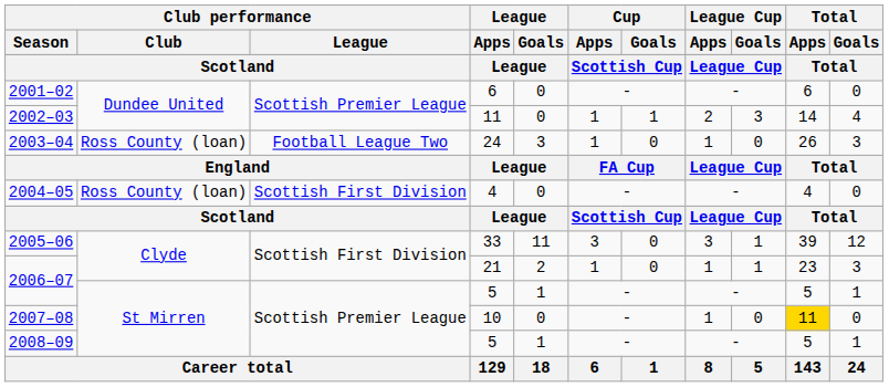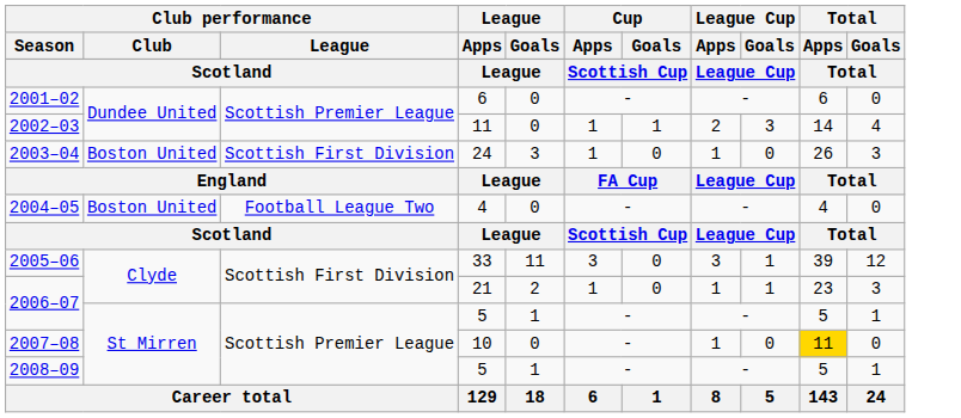 <table class="wikitable" style="text-align:center">
 <tr>
 <th colspan="3">Club performance</th>
 <th colspan="2">League</th>
 <th colspan="2">Cup</th>
 <th colspan="2">League Cup</th>
 <th colspan="2">Total</th>
 </tr>
 <tr>
 <th>Season</th>
 <th>Club</th>
 <th>League</th>
 <th>Apps</th>
 <th>Goals</th>
 <th>Apps</th>
 <th>Goals</th>
 <th>Apps</th>
 <th>Goals</th>
 <th>Apps</th>
 <th>Goals</th>
 </tr>
 <tr>
 </tr>
 <tr>
 <th colspan="3">Scotland</th>
 <th colspan="2">League</th>
 <th colspan="2"><a href='#'>Scottish Cup</a></th>
 <th colspan="2"><a href='#'>League Cup</a></th>
 <th colspan="2">Total</th>
 </tr>
 <tr>
 <td><a href='#'>2001–02</a></td>
 <td rowspan="2"><a href='#'>Dundee United</a></td>
 <td rowspan="2"><a href='#'>Scottish Premier League</a></td>
 <td>6</td>
 <td>0</td>
 <td colspan="2">-</td>
 <td colspan="2">-</td>
 <td>6</td>
 <td>0</td>
 </tr>
 <tr>
 <td><a href='#'>2002–03</a></td>
 <td>11</td>
 <td>0</td>
 <td>1</td>
 <td>1</td>
 <td>2</td>
 <td>3</td>
 <td>14</td>
 <td>4</td>
 </tr>
 <tr>
 <td><a href='#'>2003–04</a></td>
-<td><a href='#'>Ross County</a> (loan)</td>
-<td><a href='#'>Football League Two</a></td>
+<td><a href='#'>Boston United</a></td>
+<td><a href='#'>Scottish First Division</a></td>
 <td>24</td>
 <td>3</td>
 <td>1</td>
 <td>0</td>
 <td>1</td>
 <td>0</td>
 <td>26</td>
 <td>3</td>
 </tr>
 <tr>
 <th colspan="3">England</th>
 <th colspan="2">League</th>
 <th colspan="2"><a href='#'>FA Cup</a></th>
 <th colspan="2"><a href='#'>League Cup</a></th>
 <th colspan="2">Total</th>
 </tr>
 <tr>
 <td><a href='#'>2004–05</a></td>
-<td><a href='#'>Ross County</a> (loan)</td>
-<td><a href='#'>Scottish First Division</a></td>
+<td><a href='#'>Boston United</a></td>
+<td><a href='#'>Football League Two</a></td>
 <td>4</td>
 <td>0</td>
 <td colspan="2">-</td>
 <td colspan="2">-</td>
 <td>4</td>
 <td>0</td>
 </tr>
 <tr>
 <th colspan="3">Scotland</th>
 <th colspan="2">League</th>
 <th colspan="2"><a href='#'>Scottish Cup</a></th>
 <th colspan="2"><a href='#'>League Cup</a></th>
 <th colspan="2">Total</th>
 </tr>
 <tr>
 <td><a href='#'>2005–06</a></td>
 <td rowspan="2"><a href='#'>Clyde</a></td>
 <td rowspan="2">Scottish First Division</td>
 <td>33</td>
 <td>11</td>
 <td>3</td>
 <td>0</td>
 <td>3</td>
 <td>1</td>
 <td>39</td>
 <td>12</td>
 </tr>
 <tr>
 <td rowspan="2"><a href='#'>2006–07</a></td>
 <td>21</td>
 <td>2</td>
 <td>1</td>
 <td>0</td>
 <td>1</td>
 <td>1</td>
 <td>23</td>
 <td>3</td>
 </tr>
 <tr>
 <td rowspan="3"><a href='#'>St Mirren</a></td>
 <td rowspan="3">Scottish Premier League</td>
 <td>5</td>
 <td>1</td>
 <td colspan="2">-</td>
 <td colspan="2">-</td>
 <td>5</td>
 <td>1</td>
 </tr>
 <tr>
 <td><a href='#'>2007–08</a></td>
 <td>10</td>
 <td>0</td>
 <td colspan="2">-</td>
 <td>1</td>
 <td>0</td>
 <td style="background: gold;">11</td>
 <td>0</td>
 </tr>
 <tr>
 <td><a href='#'>2008–09</a></td>
 <td>5</td>
 <td>1</td>
 <td colspan="2">-</td>
 <td colspan="2">-</td>
 <td>5</td>
 <td>1</td>
 </tr>
 <tr>
 <th colspan="3">Career total</th>
 <th><strong>129</strong></th>
 <th><strong>18</strong></th>
 <th><strong>6</strong></th>
 <th><strong>1</strong></th>
 <th><strong>8</strong></th>
 <th><strong>5</strong></th>
 <th><strong>143</strong></th>
 <th><strong>24</strong></th>
 </tr>
 </table>
